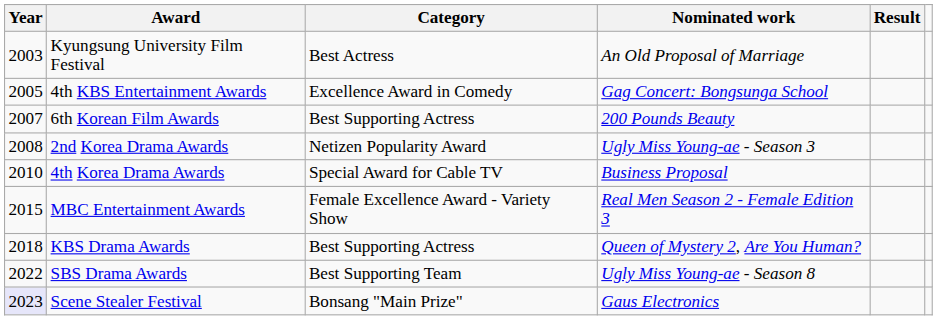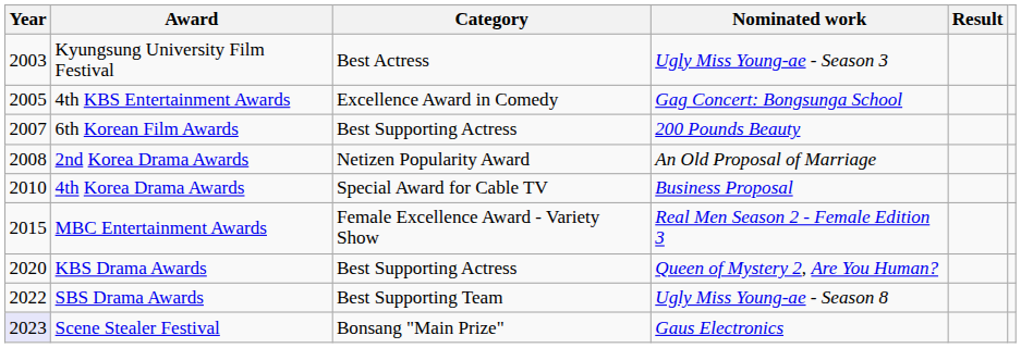 <table class="wikitable">
 <tr>
 <th>Year</th>
 <th>Award</th>
 <th>Category</th>
 <th>Nominated work</th>
 <th>Result</th>
 <td></td>
 </tr>
 <tr>
 <td>2003</td>
 <td>Kyungsung University Film Festival</td>
 <td>Best Actress</td>
-<td><em>An Old Proposal of Marriage</em></td>
+<td><em><a href='#'>Ugly Miss Young-ae</a> - Season 3</em></td>
 <td></td>
 <td></td>
 </tr>
 <tr>
 <td>2005</td>
 <td>4th <a href='#'>KBS Entertainment Awards</a></td>
 <td>Excellence Award in Comedy</td>
 <td><em><a href='#'>Gag Concert: Bongsunga School</a></em></td>
 <td></td>
 <td></td>
 </tr>
 <tr>
 <td>2007</td>
 <td>6th <a href='#'>Korean Film Awards</a></td>
 <td>Best Supporting Actress</td>
 <td><em><a href='#'>200 Pounds Beauty</a></em></td>
 <td></td>
 <td></td>
 </tr>
 <tr>
 <td>2008</td>
 <td><a href='#'>2nd</a> <a href='#'>Korea Drama Awards</a></td>
 <td>Netizen Popularity Award</td>
-<td><em><a href='#'>Ugly Miss Young-ae</a> - Season 3</em></td>
+<td><em>An Old Proposal of Marriage</em></td>
 <td></td>
 <td></td>
 </tr>
 <tr>
 <td>2010</td>
 <td><a href='#'>4th</a> <a href='#'>Korea Drama Awards</a></td>
 <td>Special Award for Cable TV</td>
 <td><em><a href='#'>Business Proposal</a></em></td>
 <td></td>
 <td></td>
 </tr>
 <tr>
 <td>2015</td>
 <td><a href='#'>MBC Entertainment Awards</a></td>
 <td>Female Excellence Award - Variety Show</td>
 <td><em><a href='#'>Real Men Season 2 - Female Edition 3</a></em></td>
 <td></td>
 <td></td>
 </tr>
 <tr>
-<td>2018</td>
+<td>2020</td>
 <td><a href='#'>KBS Drama Awards</a></td>
 <td>Best Supporting Actress</td>
 <td><em><a href='#'>Queen of Mystery 2</a></em>, <em><a href='#'>Are You Human?</a></em></td>
 <td></td>
 <td></td>
 </tr>
 <tr>
 <td>2022</td>
 <td><a href='#'>SBS Drama Awards</a></td>
 <td>Best Supporting Team</td>
 <td><em><a href='#'>Ugly Miss Young-ae</a> - Season 8</em></td>
 <td></td>
 <td></td>
 </tr>
 <tr>
 <td style="background: lavender;">2023</td>
 <td><a href='#'>Scene Stealer Festival</a></td>
 <td>Bonsang "Main Prize"</td>
 <td><em><a href='#'>Gaus Electronics</a></em></td>
 <td></td>
 <td></td>
 </tr>
 </table>
